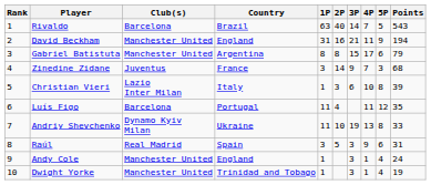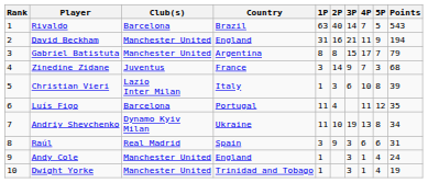 <table class="wikitable">
 <tr>
 <th>Rank</th>
 <th>Player</th>
 <th>Club(s)</th>
 <th>Country</th>
 <th>1P</th>
 <th>2P</th>
 <th>3P</th>
 <th>4P</th>
 <th>5P</th>
 <th>Points</th>
 </tr>
 <tr>
 <td>1</td>
 <td><a href='#'>Rivaldo</a></td>
 <td> <a href='#'>Barcelona</a></td>
 <td> <a href='#'>Brazil</a></td>
 <td>63</td>
 <td>40</td>
 <td>14</td>
 <td>7</td>
 <td>5</td>
 <td>543</td>
 </tr>
 <tr>
 <td>2</td>
 <td><a href='#'>David Beckham</a></td>
 <td> <a href='#'>Manchester United</a></td>
 <td> <a href='#'>England</a></td>
 <td>31</td>
 <td>16</td>
 <td>21</td>
 <td>11</td>
 <td>9</td>
 <td>194</td>
 </tr>
 <tr>
 <td>3</td>
 <td><a href='#'>Gabriel Batistuta</a></td>
 <td> <a href='#'>Manchester United</a></td>
 <td> <a href='#'>Argentina</a></td>
 <td>8</td>
 <td>8</td>
 <td>15</td>
 <td>17</td>
-<td>6</td>
+<td>7</td>
 <td>79</td>
 </tr>
 <tr>
 <td>4</td>
 <td><a href='#'>Zinedine Zidane</a></td>
 <td> <a href='#'>Juventus</a></td>
 <td> <a href='#'>France</a></td>
 <td>3</td>
 <td>14</td>
 <td>9</td>
 <td>7</td>
 <td>3</td>
 <td>68</td>
 </tr>
 <tr>
 <td>5</td>
 <td><a href='#'>Christian Vieri</a></td>
 <td> <a href='#'>Lazio</a><br> <a href='#'>Inter Milan</a></td>
 <td> <a href='#'>Italy</a></td>
 <td>1</td>
 <td>3</td>
 <td>6</td>
 <td>10</td>
 <td>8</td>
 <td>39</td>
 </tr>
 <tr>
 <td>6</td>
 <td><a href='#'>Luís Figo</a></td>
 <td> <a href='#'>Barcelona</a></td>
 <td> <a href='#'>Portugal</a></td>
 <td>11</td>
 <td>4</td>
 <td></td>
 <td>11</td>
 <td>12</td>
 <td>35</td>
 </tr>
 <tr>
 <td>7</td>
 <td><a href='#'>Andriy Shevchenko</a></td>
 <td> <a href='#'>Dynamo Kyiv</a><br> <a href='#'>Milan</a></td>
 <td> <a href='#'>Ukraine</a></td>
 <td>11</td>
 <td>10</td>
 <td>19</td>
 <td>13</td>
 <td>8</td>
-<td>33</td>
+<td>34</td>
 </tr>
 <tr>
 <td>8</td>
 <td><a href='#'>Raúl</a></td>
 <td> <a href='#'>Real Madrid</a></td>
 <td> <a href='#'>Spain</a></td>
 <td>3</td>
-<td>5</td>
+<td>9</td>
 <td>3</td>
-<td>9</td>
+<td>6</td>
 <td>6</td>
 <td>31</td>
 </tr>
 <tr>
 <td>9</td>
 <td><a href='#'>Andy Cole</a></td>
 <td> <a href='#'>Manchester United</a></td>
 <td> <a href='#'>England</a></td>
 <td>1</td>
 <td></td>
 <td>3</td>
 <td>1</td>
 <td>4</td>
 <td>24</td>
 </tr>
 <tr>
 <td>10</td>
 <td><a href='#'>Dwight Yorke</a></td>
 <td> <a href='#'>Manchester United</a></td>
 <td> <a href='#'>Trinidad and Tobago</a></td>
 <td>1</td>
 <td></td>
 <td>3</td>
 <td>1</td>
 <td>4</td>
 <td>19</td>
 </tr>
 </table>
